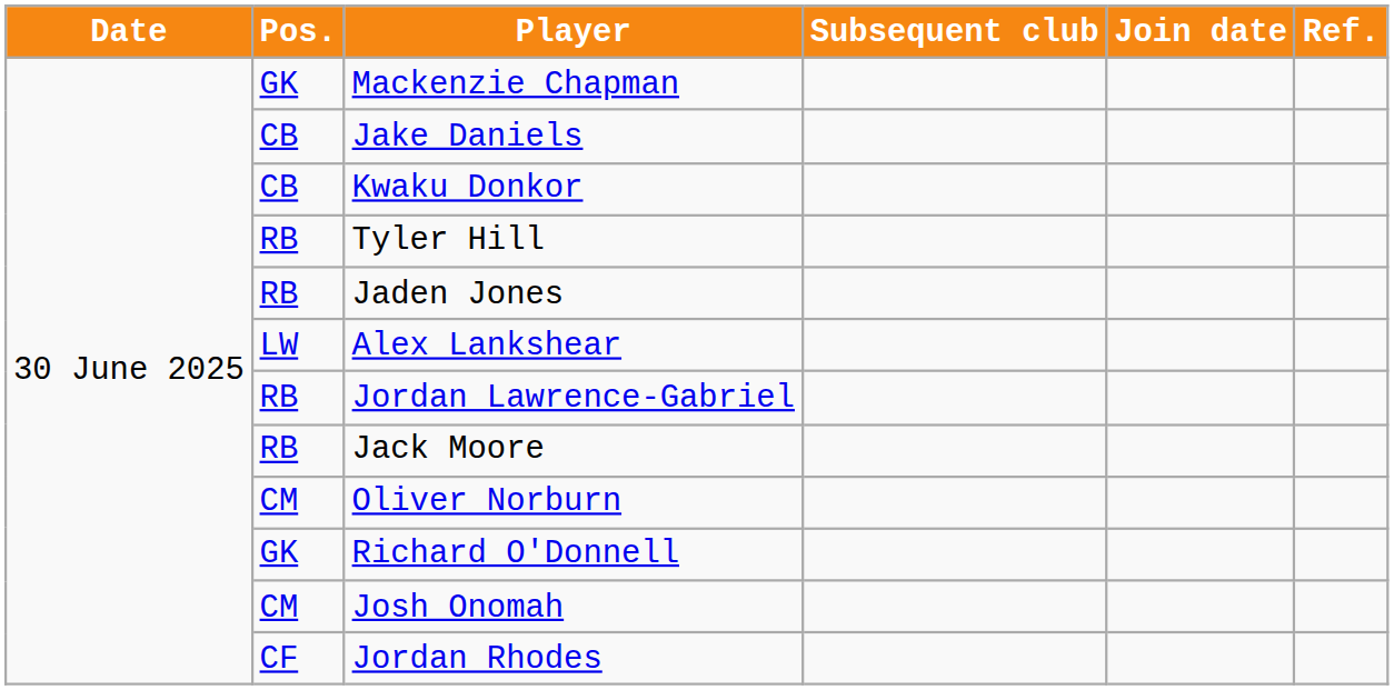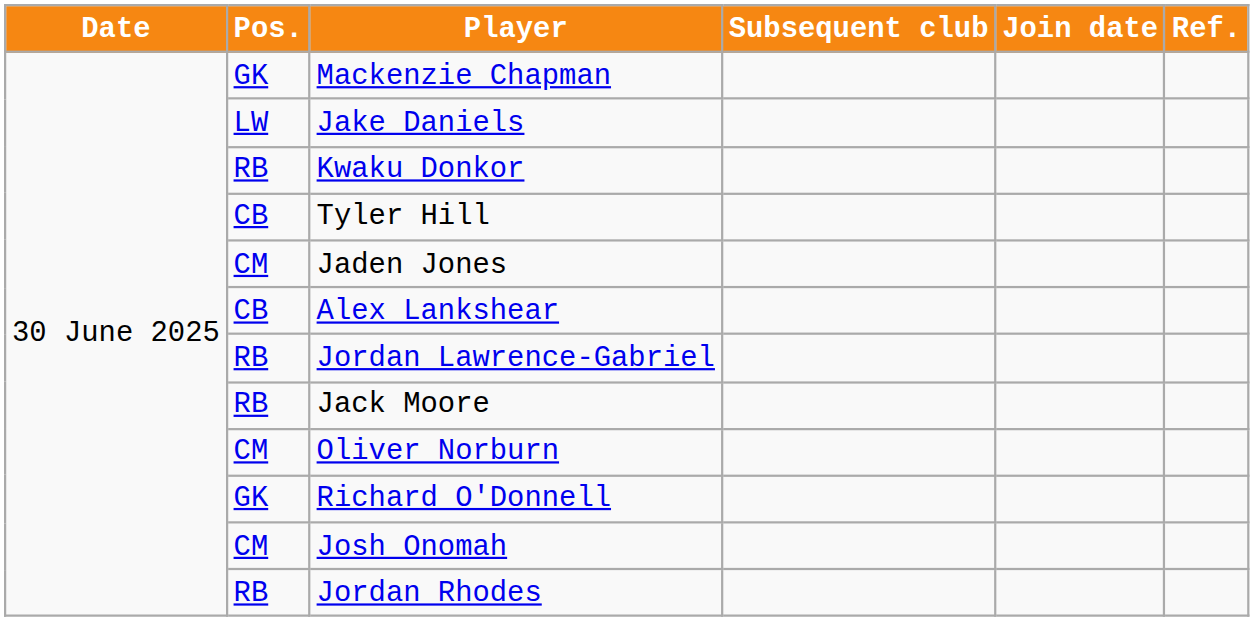 <table class="wikitable plainrowheaders sortable">
 <tr>
 <th style="background:#F68712; color:#FFFFFF;">Date</th>
 <th style="background:#F68712; color:#FFFFFF;">Pos.</th>
 <th style="background:#F68712; color:#FFFFFF;">Player</th>
 <th style="background:#F68712; color:#FFFFFF;">Subsequent club</th>
 <th style="background:#F68712; color:#FFFFFF;">Join date</th>
 <th style="background:#F68712; color:#FFFFFF;">Ref.</th>
 </tr>
 <tr>
 <td rowspan="12">30 June 2025</td>
 <td><a href='#'>GK</a></td>
 <td> <a href='#'>Mackenzie Chapman</a></td>
 <td></td>
 <td></td>
 <td></td>
 </tr>
 <tr>
-<td><a href='#'>CB</a></td>
+<td><a href='#'>LW</a></td>
 <td> <a href='#'>Jake Daniels</a></td>
 <td></td>
 <td></td>
 <td></td>
 </tr>
 <tr>
-<td><a href='#'>CB</a></td>
+<td><a href='#'>RB</a></td>
 <td> <a href='#'>Kwaku Donkor</a></td>
 <td></td>
 <td></td>
 <td></td>
 </tr>
 <tr>
-<td><a href='#'>RB</a></td>
+<td><a href='#'>CB</a></td>
 <td> Tyler Hill</td>
 <td></td>
 <td></td>
 <td></td>
 </tr>
 <tr>
-<td><a href='#'>RB</a></td>
+<td><a href='#'>CM</a></td>
 <td> Jaden Jones</td>
 <td></td>
 <td></td>
 <td></td>
 </tr>
 <tr>
-<td><a href='#'>LW</a></td>
+<td><a href='#'>CB</a></td>
 <td> <a href='#'>Alex Lankshear</a></td>
 <td></td>
 <td></td>
 <td></td>
 </tr>
 <tr>
 <td><a href='#'>RB</a></td>
 <td> <a href='#'>Jordan Lawrence-Gabriel</a></td>
 <td></td>
 <td></td>
 <td></td>
 </tr>
 <tr>
 <td><a href='#'>RB</a></td>
 <td> Jack Moore</td>
 <td></td>
 <td></td>
 <td></td>
 </tr>
 <tr>
 <td><a href='#'>CM</a></td>
 <td> <a href='#'>Oliver Norburn</a></td>
 <td></td>
 <td></td>
 <td></td>
 </tr>
 <tr>
 <td><a href='#'>GK</a></td>
 <td> <a href='#'>Richard O'Donnell</a></td>
 <td></td>
 <td></td>
 <td></td>
 </tr>
 <tr>
 <td><a href='#'>CM</a></td>
 <td> <a href='#'>Josh Onomah</a></td>
 <td></td>
 <td></td>
 <td></td>
 </tr>
 <tr>
-<td><a href='#'>CF</a></td>
+<td><a href='#'>RB</a></td>
 <td> <a href='#'>Jordan Rhodes</a></td>
 <td></td>
 <td></td>
 <td></td>
 </tr>
 </table>
